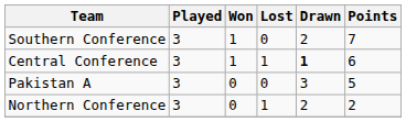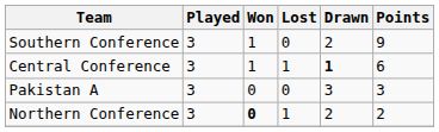 <table class="wikitable">
 <tr>
 <th>Team</th>
 <th>Played</th>
 <th>Won</th>
 <th>Lost</th>
 <th>Drawn</th>
 <th>Points</th>
 </tr>
 <tr>
 <td>Southern Conference</td>
 <td>3</td>
 <td>1</td>
 <td>0</td>
 <td>2</td>
-<td>7</td>
+<td>9</td>
 </tr>
 <tr>
 <td>Central Conference</td>
 <td>3</td>
 <td>1</td>
 <td>1</td>
 <td><strong>1</strong></td>
 <td>6</td>
 </tr>
 <tr>
 <td>Pakistan A</td>
 <td>3</td>
 <td>0</td>
 <td>0</td>
 <td>3</td>
-<td>5</td>
+<td>3</td>
 </tr>
 <tr>
 <td>Northern Conference</td>
 <td>3</td>
-<td>0</td>
+<td><strong>0</strong></td>
 <td>1</td>
 <td>2</td>
 <td>2</td>
 </tr>
 <tr>
 </tr>
 </table>
